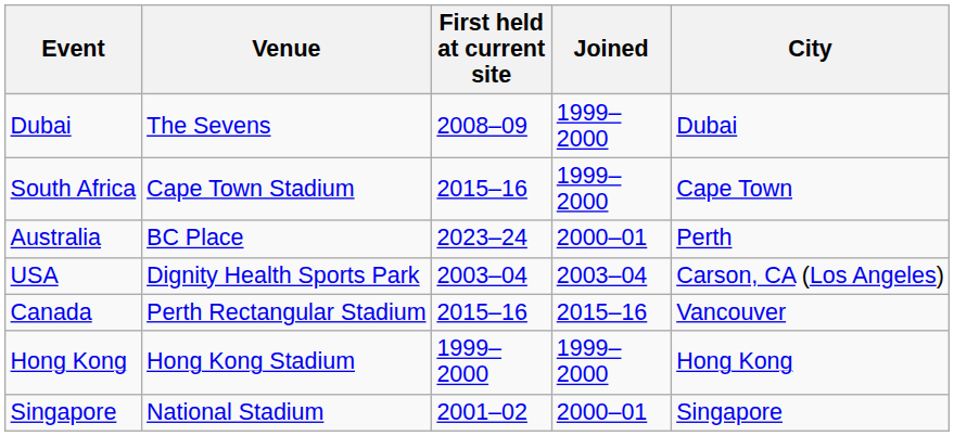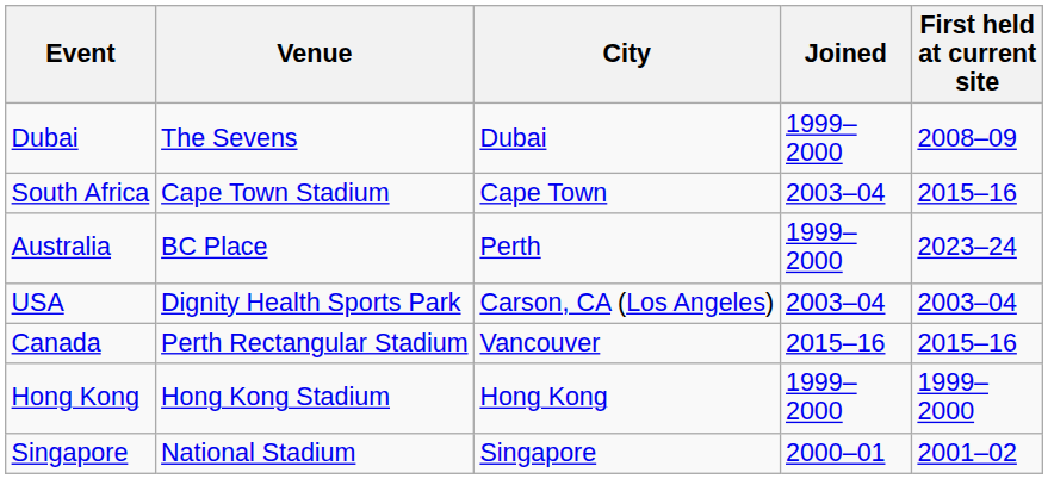 <table class = "wikitable sortable">
 <tr>
 <th>Event</th>
 <th>Venue</th>
+<th>City</th>
+<th width=75>Joined</th>
 <th width=75>First held<br>at current site</th>
-<th width=75>Joined</th>
-<th>City</th>
 </tr>
 <tr>
 <td> <a href='#'>Dubai</a></td>
 <td><a href='#'>The Sevens</a></td>
+<td><a href='#'>Dubai</a></td>
+<td><a href='#'>1999–2000</a> </td>
 <td><a href='#'>2008–09</a></td>
-<td><a href='#'>1999–2000</a> </td>
-<td><a href='#'>Dubai</a></td>
 </tr>
 <tr>
 <td> <a href='#'>South Africa</a></td>
 <td><a href='#'>Cape Town Stadium</a></td>
+<td><a href='#'>Cape Town</a></td>
+<td><a href='#'>2003–04</a> </td>
 <td><a href='#'>2015–16</a></td>
-<td><a href='#'>1999–2000</a> </td>
-<td><a href='#'>Cape Town</a></td>
 </tr>
 <tr>
 <td> <a href='#'>Australia</a></td>
 <td><a href='#'>BC Place</a></td>
+<td><a href='#'>Perth</a></td>
+<td><a href='#'>1999–2000</a> </td>
 <td><a href='#'>2023–24</a></td>
-<td><a href='#'>2000–01</a> </td>
-<td><a href='#'>Perth</a></td>
 </tr>
 <tr>
 <td> <a href='#'>USA</a></td>
 <td><a href='#'>Dignity Health Sports Park</a></td>
+<td><a href='#'>Carson, CA</a> (<a href='#'>Los Angeles</a>)</td>
+<td><a href='#'>2003–04</a> </td>
 <td><a href='#'>2003–04</a></td>
-<td><a href='#'>2003–04</a> </td>
-<td><a href='#'>Carson, CA</a> (<a href='#'>Los Angeles</a>)</td>
 </tr>
 <tr>
 <td> <a href='#'>Canada</a></td>
 <td><a href='#'>Perth Rectangular Stadium</a></td>
+<td><a href='#'>Vancouver</a></td>
+<td><a href='#'>2015–16</a> </td>
 <td><a href='#'>2015–16</a></td>
-<td><a href='#'>2015–16</a> </td>
-<td><a href='#'>Vancouver</a></td>
 </tr>
 <tr>
 <td> <a href='#'>Hong Kong</a></td>
 <td><a href='#'>Hong Kong Stadium</a></td>
+<td><a href='#'>Hong Kong</a></td>
+<td><a href='#'>1999–2000</a> </td>
 <td><a href='#'>1999–2000</a></td>
-<td><a href='#'>1999–2000</a> </td>
-<td><a href='#'>Hong Kong</a></td>
 </tr>
 <tr>
 <td> <a href='#'>Singapore</a></td>
 <td><a href='#'>National Stadium</a></td>
+<td><a href='#'>Singapore</a></td>
+<td><a href='#'>2000–01</a> </td>
 <td><a href='#'>2001–02</a></td>
-<td><a href='#'>2000–01</a> </td>
-<td><a href='#'>Singapore</a></td>
 </tr>
 </table>
